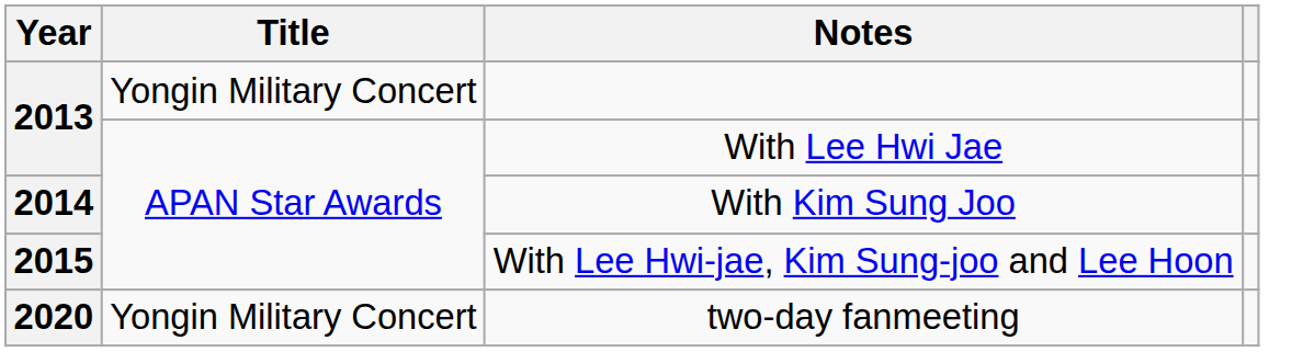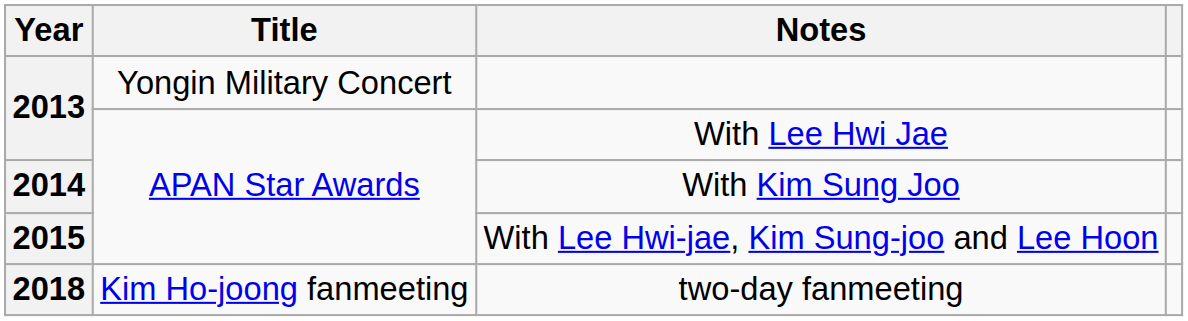 <table class="wikitable plainrowheaders" style="text-align:center">
 <tr>
 <th scope="col">Year</th>
 <th scope="col">Title</th>
 <th scope="col">Notes</th>
 <th scope="col" class="unsortable"></th>
 </tr>
 <tr>
 <th rowspan="2"! scope="row">2013</th>
 <td>Yongin Military Concert</td>
 <td></td>
 <td></td>
 </tr>
 <tr>
 <td rowspan="3"><a href='#'>APAN Star Awards</a></td>
 <td>With <a href='#'>Lee Hwi Jae</a></td>
 <td></td>
 </tr>
 <tr>
 <th scope="row">2014</th>
 <td>With <a href='#'>Kim Sung Joo</a></td>
 <td></td>
 </tr>
 <tr>
 <th scope="row">2015</th>
 <td>With <a href='#'>Lee Hwi-jae</a>, <a href='#'>Kim Sung-joo</a> and <a href='#'>Lee Hoon</a></td>
 <td></td>
 </tr>
 <tr>
-<th scope="row">2020</th>
-<td>Yongin Military Concert</td>
+<th scope="row">2018</th>
+<td><a href='#'>Kim Ho-joong</a> fanmeeting</td>
 <td>two-day fanmeeting</td>
 <td></td>
 </tr>
 </table>
